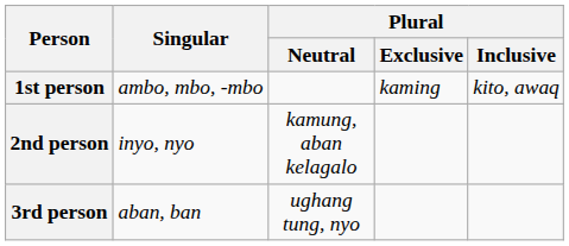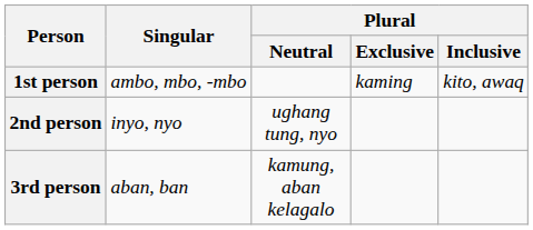 <table class="wikitable">
 <tr>
 <th rowspan="2">Person</th>
 <th rowspan="2">Singular</th>
 <th colspan="3">Plural</th>
 </tr>
 <tr>
 <th width="75">Neutral</th>
 <th>Exclusive</th>
 <th>Inclusive</th>
 </tr>
 <tr>
 <th>1st person</th>
 <td><em>ambo, mbo, -mbo</em></td>
 <td align="center"></td>
 <td><em>kaming</em></td>
 <td><em>kito, awaq</em></td>
 </tr>
 <tr>
 <th>2nd person</th>
 <td><em>inyo, nyo</em></td>
-<td align="center"><em>kamung, aban kelagalo</em></td>
+<td align="center"><em>ughang tung, nyo</em></td>
 <td></td>
 <td></td>
 </tr>
 <tr>
 <th>3rd person</th>
 <td><em>aban, ban</em></td>
-<td align="center"><em>ughang tung, nyo</em></td>
+<td align="center"><em>kamung, aban kelagalo</em></td>
 <td></td>
 <td></td>
 </tr>
 </table>
